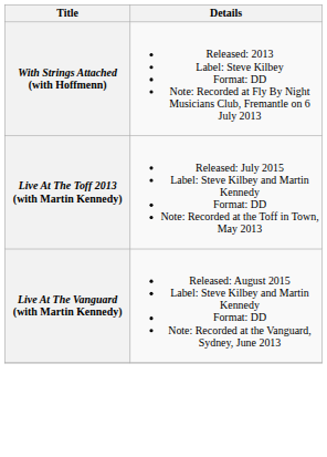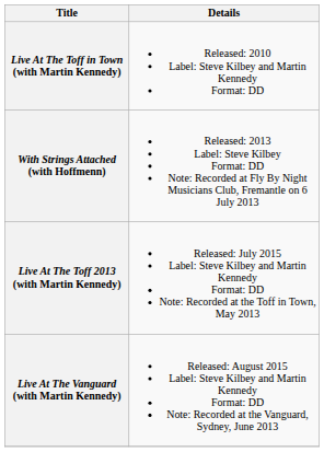 <table class="wikitable plainrowheaders" style="text-align:center;" border="1">
 <tr>
 <th scope="col" style="width:11em;">Title</th>
 <th scope="col" style="width:17em;">Details</th>
+</tr>
+<tr>
+<th scope="row"><em> Live At The Toff in Town</em> <br> (with Martin Kennedy)</th>
+<td><br><ul><li>Released: 2010</li><li>Label: Steve Kilbey and Martin Kennedy</li><li>Format: DD</li></ul></td>
 </tr>
 <tr>
 <th scope="row"><em>With Strings Attached</em> <br> (with Hoffmenn)</th>
 <td><br><ul><li>Released: 2013</li><li>Label: Steve Kilbey</li><li>Format: DD</li><li>Note: Recorded at Fly By Night Musicians Club, Fremantle on 6 July 2013</li></ul></td>
 </tr>
 <tr>
 <th scope="row"><em>Live At The Toff 2013</em> <br> (with Martin Kennedy)</th>
 <td><br><ul><li>Released: July 2015</li><li>Label: Steve Kilbey and Martin Kennedy</li><li>Format: DD</li><li>Note: Recorded at the Toff in Town, May 2013</li></ul></td>
 </tr>
 <tr>
 <th scope="row"><em> Live At The Vanguard</em> <br> (with Martin Kennedy)</th>
 <td><br><ul><li>Released: August 2015</li><li>Label: Steve Kilbey and Martin Kennedy</li><li>Format: DD</li><li>Note: Recorded at the Vanguard, Sydney, June 2013</li></ul></td>
 </tr>
 <tr>
 </tr>
 </table>
